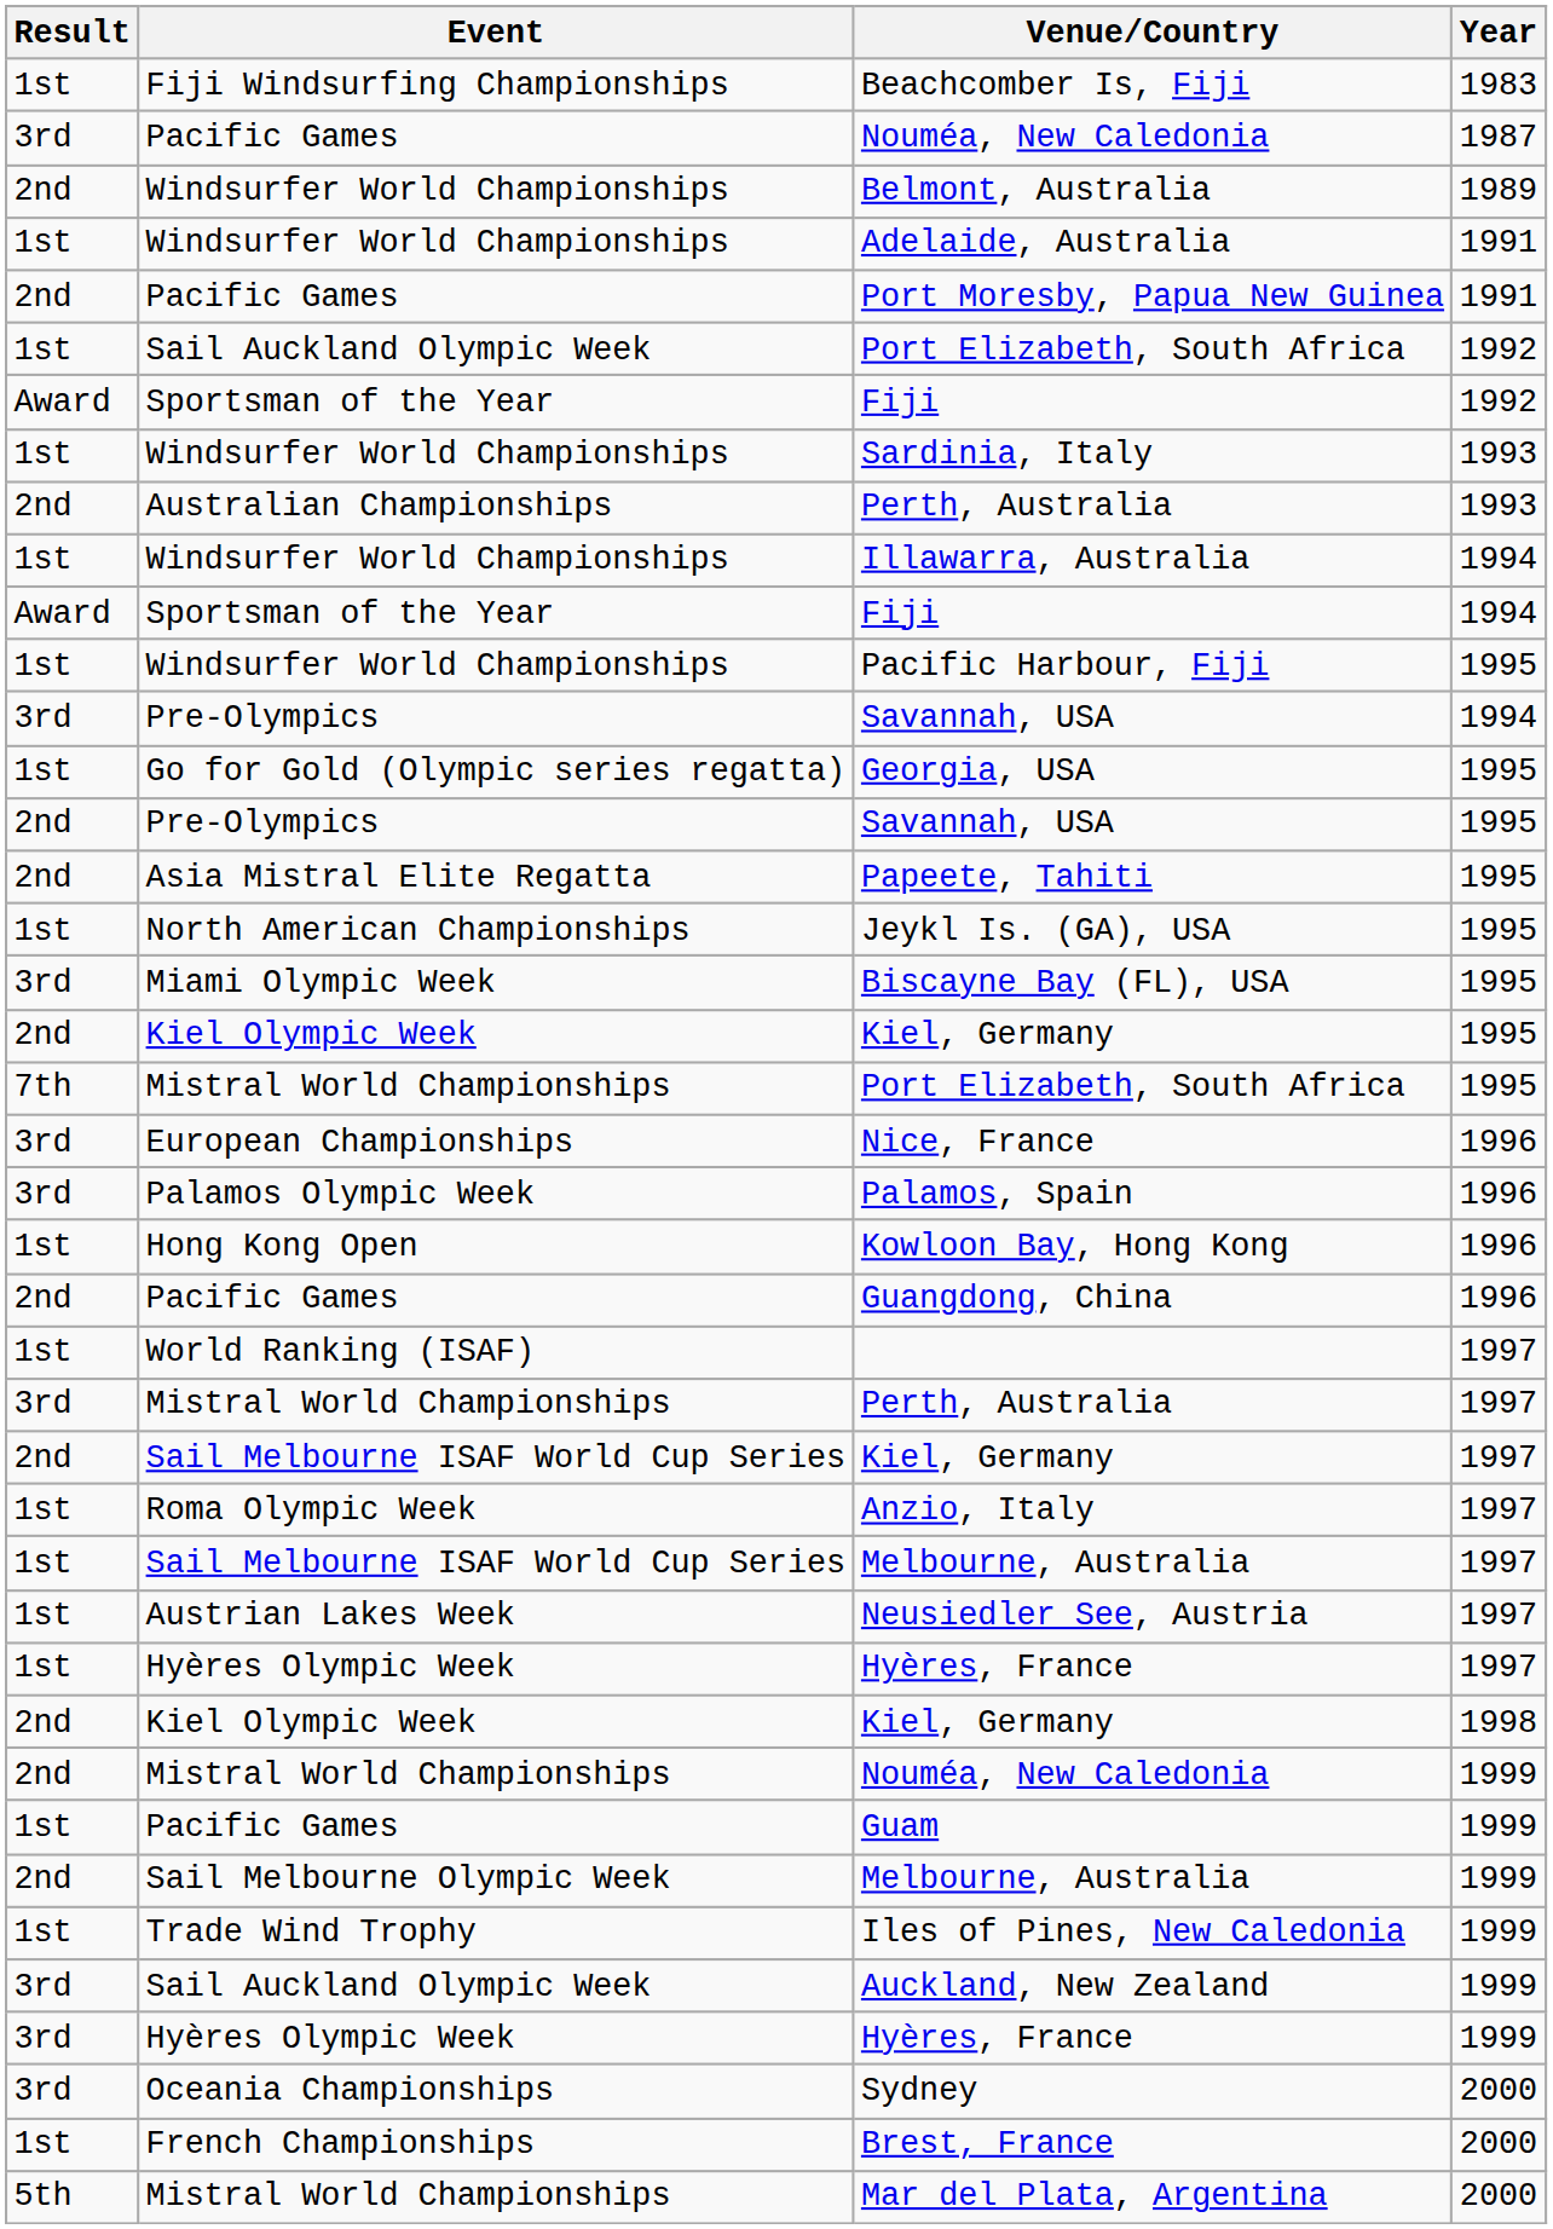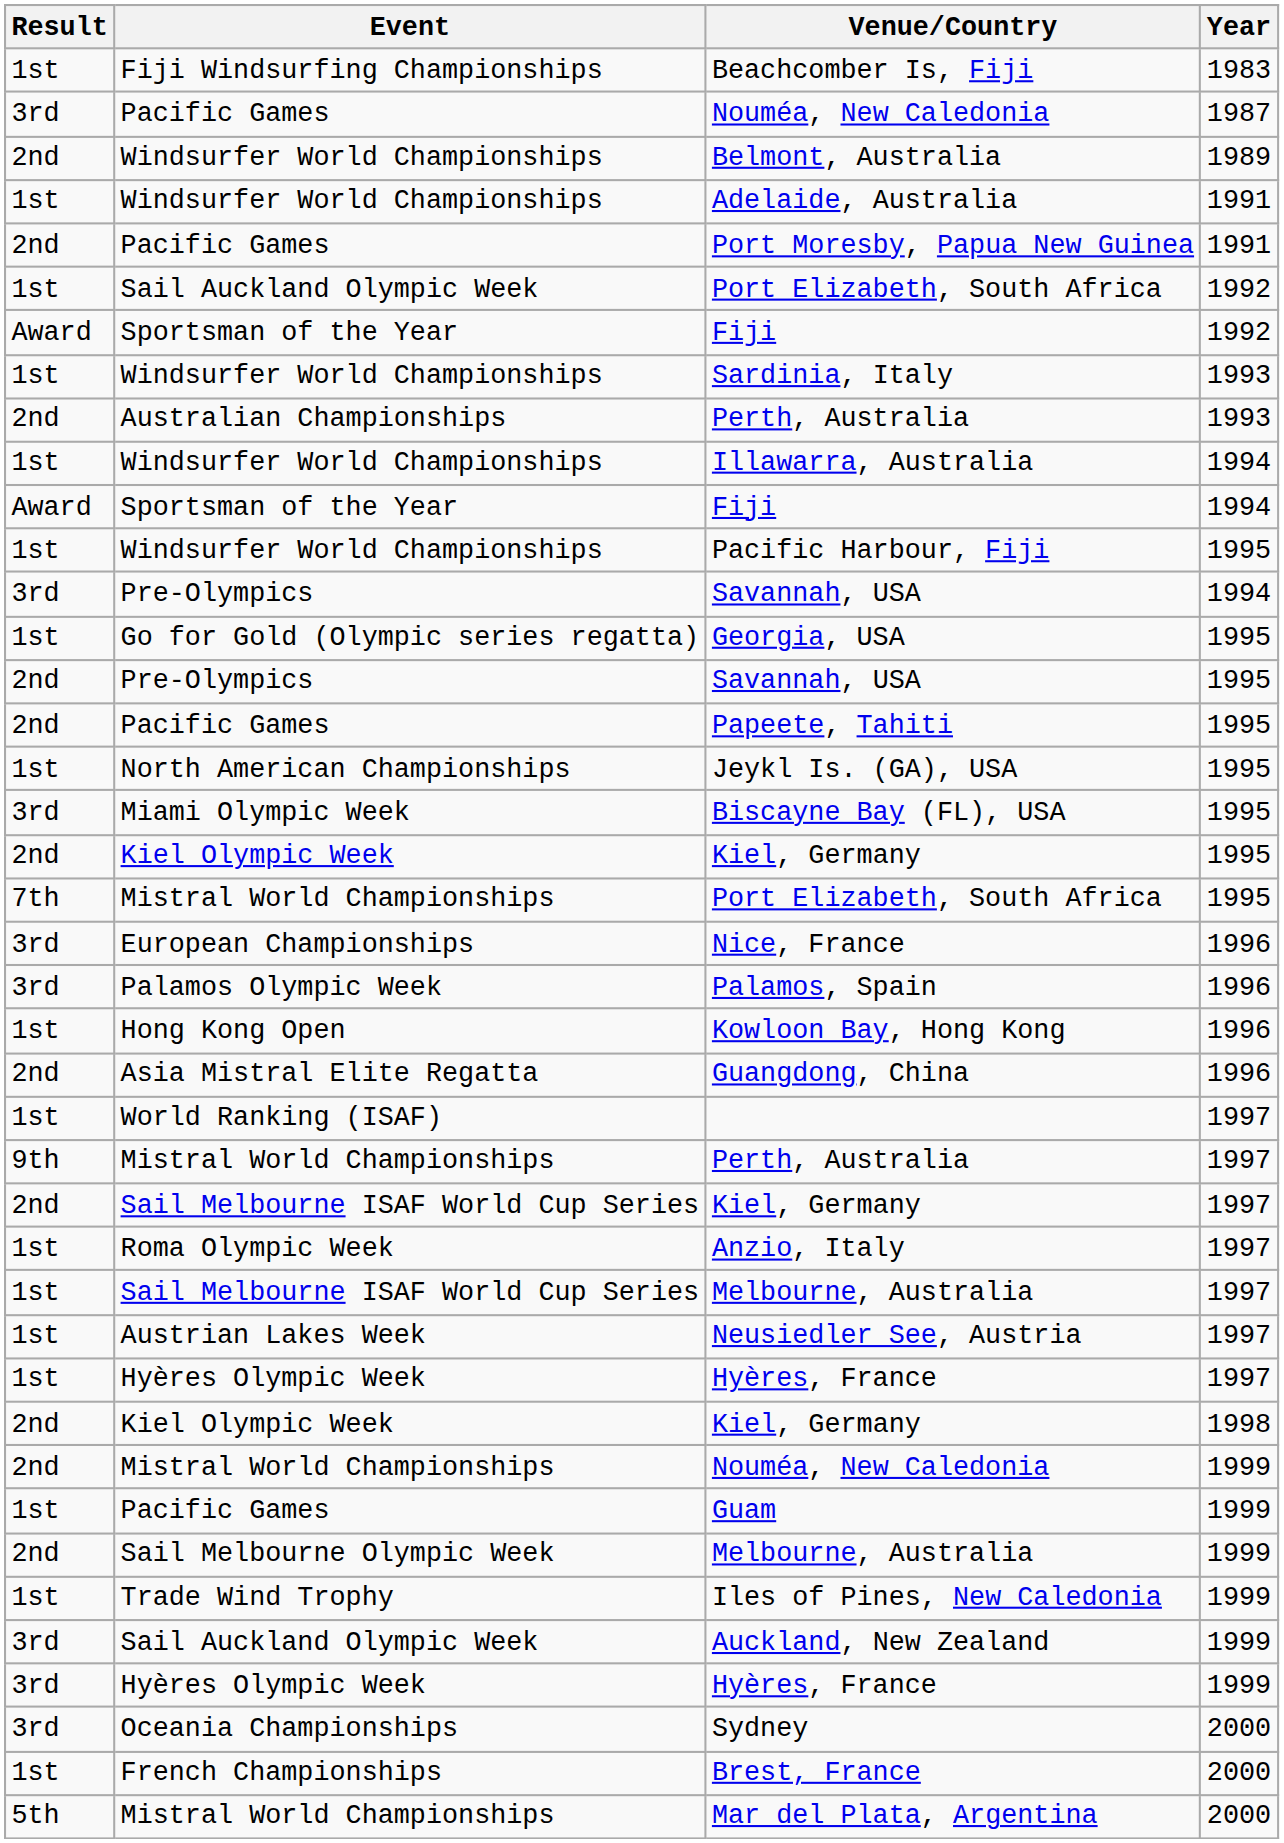 <table class="wikitable">
 <tr>
 <th>Result</th>
 <th>Event</th>
 <th>Venue/Country</th>
 <th>Year</th>
 </tr>
 <tr>
 <td>1st</td>
 <td>Fiji Windsurfing Championships</td>
 <td>Beachcomber Is, <a href='#'>Fiji</a> </td>
 <td>1983</td>
 </tr>
 <tr>
 <td>3rd</td>
 <td>Pacific Games</td>
 <td><a href='#'>Nouméa</a>, <a href='#'>New Caledonia</a> </td>
 <td>1987</td>
 </tr>
 <tr>
 <td>2nd</td>
 <td>Windsurfer World Championships</td>
 <td><a href='#'>Belmont</a>, Australia </td>
 <td>1989</td>
 </tr>
 <tr>
 <td>1st</td>
 <td>Windsurfer World Championships</td>
 <td><a href='#'>Adelaide</a>, Australia </td>
 <td>1991</td>
 </tr>
 <tr>
 <td>2nd</td>
 <td>Pacific Games</td>
 <td><a href='#'>Port Moresby</a>, <a href='#'>Papua New Guinea</a> </td>
 <td>1991</td>
 </tr>
 <tr>
 <td>1st</td>
 <td>Sail Auckland Olympic Week</td>
 <td><a href='#'>Port Elizabeth</a>, South Africa </td>
 <td>1992</td>
 </tr>
 <tr>
 <td>Award</td>
 <td>Sportsman of the Year</td>
 <td><a href='#'>Fiji</a> </td>
 <td>1992</td>
 </tr>
 <tr>
 <td>1st</td>
 <td>Windsurfer World Championships</td>
 <td><a href='#'>Sardinia</a>, Italy </td>
 <td>1993</td>
 </tr>
 <tr>
 <td>2nd</td>
 <td>Australian Championships</td>
 <td><a href='#'>Perth</a>, Australia </td>
 <td>1993</td>
 </tr>
 <tr>
 <td>1st</td>
 <td>Windsurfer World Championships</td>
 <td><a href='#'>Illawarra</a>, Australia </td>
 <td>1994</td>
 </tr>
 <tr>
 <td>Award</td>
 <td>Sportsman of the Year</td>
 <td><a href='#'>Fiji</a> </td>
 <td>1994</td>
 </tr>
 <tr>
 <td>1st</td>
 <td>Windsurfer World Championships</td>
 <td>Pacific Harbour, <a href='#'>Fiji</a> </td>
 <td>1995</td>
 </tr>
 <tr>
 <td>3rd</td>
 <td>Pre-Olympics</td>
 <td><a href='#'>Savannah</a>, USA </td>
 <td>1994</td>
 </tr>
 <tr>
 <td>1st</td>
 <td>Go for Gold (Olympic series regatta)</td>
 <td><a href='#'>Georgia</a>, USA </td>
 <td>1995</td>
 </tr>
 <tr>
 <td>2nd</td>
 <td>Pre-Olympics</td>
 <td><a href='#'>Savannah</a>, USA </td>
 <td>1995</td>
 </tr>
 <tr>
 <td>2nd</td>
-<td>Asia Mistral Elite Regatta</td>
+<td>Pacific Games</td>
 <td><a href='#'>Papeete</a>, <a href='#'>Tahiti</a> </td>
 <td>1995</td>
 </tr>
 <tr>
 <td>1st</td>
 <td>North American Championships</td>
 <td>Jeykl Is. (GA), USA </td>
 <td>1995</td>
 </tr>
 <tr>
 <td>3rd</td>
 <td>Miami Olympic Week</td>
 <td><a href='#'>Biscayne Bay</a> (FL), USA </td>
 <td>1995</td>
 </tr>
 <tr>
 <td>2nd</td>
 <td><a href='#'>Kiel Olympic Week</a></td>
 <td><a href='#'>Kiel</a>, Germany </td>
 <td>1995</td>
 </tr>
 <tr>
 <td>7th</td>
 <td>Mistral World Championships</td>
 <td><a href='#'>Port Elizabeth</a>, South Africa </td>
 <td>1995</td>
 </tr>
 <tr>
 <td>3rd</td>
 <td>European Championships</td>
 <td><a href='#'>Nice</a>, France </td>
 <td>1996</td>
 </tr>
 <tr>
 <td>3rd</td>
 <td>Palamos Olympic Week</td>
 <td><a href='#'>Palamos</a>, Spain </td>
 <td>1996</td>
 </tr>
 <tr>
 <td>1st</td>
 <td>Hong Kong Open</td>
 <td><a href='#'>Kowloon Bay</a>, Hong Kong </td>
 <td>1996</td>
 </tr>
 <tr>
 <td>2nd</td>
-<td>Pacific Games</td>
+<td>Asia Mistral Elite Regatta</td>
 <td><a href='#'>Guangdong</a>, China </td>
 <td>1996</td>
 </tr>
 <tr>
 <td>1st</td>
 <td>World Ranking (ISAF)</td>
 <td></td>
 <td>1997</td>
 </tr>
 <tr>
-<td>3rd</td>
+<td>9th</td>
 <td>Mistral World Championships</td>
 <td><a href='#'>Perth</a>, Australia </td>
 <td>1997</td>
 </tr>
 <tr>
 <td>2nd</td>
 <td><a href='#'>Sail Melbourne</a> ISAF World Cup Series</td>
 <td><a href='#'>Kiel</a>, Germany </td>
 <td>1997</td>
 </tr>
 <tr>
 <td>1st</td>
 <td>Roma Olympic Week</td>
 <td><a href='#'>Anzio</a>, Italy </td>
 <td>1997</td>
 </tr>
 <tr>
 <td>1st</td>
 <td><a href='#'>Sail Melbourne</a> ISAF World Cup Series</td>
 <td><a href='#'>Melbourne</a>, Australia </td>
 <td>1997</td>
 </tr>
 <tr>
 <td>1st</td>
 <td>Austrian Lakes Week</td>
 <td><a href='#'>Neusiedler See</a>, Austria </td>
 <td>1997</td>
 </tr>
 <tr>
 <td>1st</td>
 <td>Hyères Olympic Week</td>
 <td><a href='#'>Hyères</a>, France </td>
 <td>1997</td>
 </tr>
 <tr>
 <td>2nd</td>
 <td>Kiel Olympic Week</td>
 <td><a href='#'>Kiel</a>, Germany </td>
 <td>1998</td>
 </tr>
 <tr>
 <td>2nd</td>
 <td>Mistral World Championships</td>
 <td><a href='#'>Nouméa</a>, <a href='#'>New Caledonia</a> </td>
 <td>1999</td>
 </tr>
 <tr>
 <td>1st</td>
 <td>Pacific Games</td>
 <td><a href='#'>Guam</a> </td>
 <td>1999</td>
 </tr>
 <tr>
 <td>2nd</td>
 <td>Sail Melbourne Olympic Week</td>
 <td><a href='#'>Melbourne</a>, Australia </td>
 <td>1999</td>
 </tr>
 <tr>
 <td>1st</td>
 <td>Trade Wind Trophy</td>
 <td>Iles of Pines, <a href='#'>New Caledonia</a> </td>
 <td>1999</td>
 </tr>
 <tr>
 <td>3rd</td>
 <td>Sail Auckland Olympic Week</td>
 <td><a href='#'>Auckland</a>, New Zealand </td>
 <td>1999</td>
 </tr>
 <tr>
 <td>3rd</td>
 <td>Hyères Olympic Week</td>
 <td><a href='#'>Hyères</a>, France </td>
 <td>1999</td>
 </tr>
 <tr>
 <td>3rd</td>
 <td>Oceania Championships</td>
 <td>Sydney</td>
 <td>2000</td>
 </tr>
 <tr>
 <td>1st</td>
 <td>French Championships</td>
 <td><a href='#'>Brest, France</a> </td>
 <td>2000</td>
 </tr>
 <tr>
 <td>5th</td>
 <td>Mistral World Championships</td>
 <td><a href='#'>Mar del Plata</a>, <a href='#'>Argentina</a> </td>
 <td>2000</td>
 </tr>
 </table>
